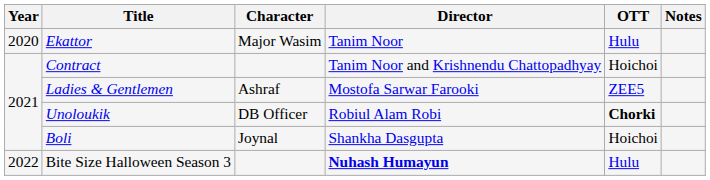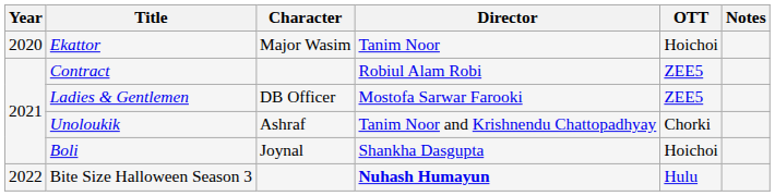 <table class="wikitable sortable" style="background:#F5F5F5;">
 <tr>
 <th>Year</th>
 <th>Title</th>
 <th>Character</th>
 <th>Director</th>
 <th>OTT</th>
 <th>Notes</th>
 </tr>
 <tr>
 <td>2020</td>
 <td><em><a href='#'>Ekattor</a></em></td>
 <td>Major Wasim</td>
 <td><a href='#'>Tanim Noor</a></td>
-<td><a href='#'>Hulu</a></td>
+<td>Hoichoi</td>
 <td></td>
 </tr>
 <tr>
 <td rowspan="4">2021</td>
 <td><em><a href='#'>Contract</a></em></td>
 <td></td>
-<td><a href='#'>Tanim Noor</a> and <a href='#'>Krishnendu Chattopadhyay</a></td>
-<td>Hoichoi</td>
+<td><a href='#'>Robiul Alam Robi</a></td>
+<td><a href='#'>ZEE5</a></td>
 <td></td>
 </tr>
 <tr>
 <td><em><a href='#'>Ladies & Gentlemen</a></em></td>
-<td>Ashraf</td>
+<td>DB Officer</td>
 <td><a href='#'>Mostofa Sarwar Farooki</a></td>
 <td><a href='#'>ZEE5</a></td>
 <td></td>
 </tr>
 <tr>
 <td><em><a href='#'>Unoloukik</a></em></td>
-<td>DB Officer</td>
-<td><a href='#'>Robiul Alam Robi</a></td>
-<td><strong>Chorki</strong></td>
+<td>Ashraf</td>
+<td><a href='#'>Tanim Noor</a> and <a href='#'>Krishnendu Chattopadhyay</a></td>
+<td>Chorki</td>
 <td></td>
 </tr>
 <tr>
 <td><em><a href='#'>Boli</a></em></td>
 <td>Joynal</td>
 <td><a href='#'>Shankha Dasgupta</a></td>
 <td>Hoichoi</td>
 <td></td>
 </tr>
 <tr>
 <td>2022</td>
 <td>Bite Size Halloween Season 3</td>
 <td></td>
 <td><strong><a href='#'>Nuhash Humayun</a></strong></td>
 <td><a href='#'>Hulu</a></td>
 <td></td>
 </tr>
 </table>
